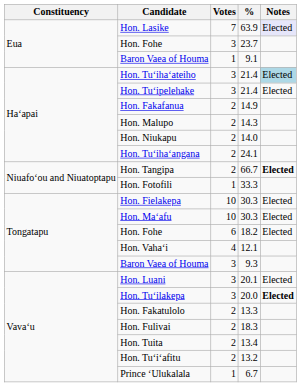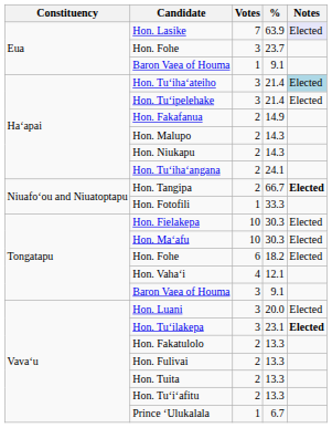 <table class=wikitable>
 <tr>
 <th>Constituency</th>
 <th>Candidate</th>
 <th>Votes</th>
 <th>%</th>
 <th>Notes</th>
 </tr>
 <tr>
 <td rowspan=3>Eua</td>
 <td><a href='#'>Hon. Lasike</a></td>
 <td align=right>7</td>
 <td align=right>63.9</td>
 <td style="background: lavender;">Elected</td>
 </tr>
 <tr>
 <td>Hon. Fohe</td>
 <td align=right>3</td>
 <td align=right>23.7</td>
 <td></td>
 </tr>
 <tr>
 <td><a href='#'>Baron Vaea of Houma</a></td>
 <td align=right>1</td>
 <td align=right>9.1</td>
 <td></td>
 </tr>
 <tr>
 <td rowspan=6>Haʻapai</td>
 <td><a href='#'>Hon. Tuʻihaʻateiho</a></td>
 <td align=right>3</td>
 <td align=right>21.4</td>
 <td style="background: lightblue;">Elected</td>
 </tr>
 <tr>
 <td><a href='#'>Hon. Tuʻipelehake</a></td>
 <td align=right>3</td>
 <td align=right>21.4</td>
 <td>Elected</td>
 </tr>
 <tr>
 <td><a href='#'>Hon. Fakafanua</a></td>
 <td align=right>2</td>
 <td align=right>14.9</td>
 <td></td>
 </tr>
 <tr>
 <td>Hon. Malupo</td>
 <td align=right>2</td>
 <td align=right>14.3</td>
 <td></td>
 </tr>
 <tr>
 <td>Hon. Niukapu</td>
 <td align=right>2</td>
-<td align=right>14.0</td>
+<td align=right>14.3</td>
 <td></td>
 </tr>
 <tr>
 <td><a href='#'>Hon. Tuʻihaʻangana</a></td>
 <td align=right>2</td>
 <td align=right>24.1</td>
 <td></td>
 </tr>
 <tr>
 <td rowspan=2>Niuafoʻou and Niuatoptapu</td>
 <td>Hon. Tangipa</td>
 <td align=right>2</td>
 <td align=right>66.7</td>
 <td><strong>Elected</strong></td>
 </tr>
 <tr>
 <td>Hon. Fotofili</td>
 <td align=right>1</td>
 <td align=right>33.3</td>
 <td></td>
 </tr>
 <tr>
 <td rowspan=5>Tongatapu</td>
 <td><a href='#'>Hon. Fielakepa</a></td>
 <td align=right>10</td>
 <td align=right>30.3</td>
 <td>Elected</td>
 </tr>
 <tr>
 <td><a href='#'>Hon. Maʻafu</a></td>
 <td align=right>10</td>
 <td align=right>30.3</td>
 <td>Elected</td>
 </tr>
 <tr>
 <td>Hon. Fohe</td>
 <td align=right>6</td>
 <td align=right>18.2</td>
 <td>Elected</td>
 </tr>
 <tr>
 <td>Hon. Vahaʻi</td>
 <td align=right>4</td>
 <td align=right>12.1</td>
 <td></td>
 </tr>
 <tr>
 <td><a href='#'>Baron Vaea of Houma</a></td>
 <td align=right>3</td>
-<td align=right>9.3</td>
+<td align=right>9.1</td>
 <td></td>
 </tr>
 <tr>
 <td rowspan=7>Vavaʻu</td>
 <td><a href='#'>Hon. Luani</a></td>
 <td align=right>3</td>
-<td align=right>20.1</td>
+<td align=right>20.0</td>
 <td>Elected</td>
 </tr>
 <tr>
 <td><a href='#'>Hon. Tuʻilakepa</a></td>
 <td align=right>3</td>
-<td align=right>20.0</td>
+<td align=right>23.1</td>
 <td><strong>Elected</strong></td>
 </tr>
 <tr>
 <td>Hon. Fakatulolo</td>
 <td align=right>2</td>
 <td align=right>13.3</td>
 <td></td>
 </tr>
 <tr>
 <td>Hon. Fulivai</td>
 <td align=right>2</td>
-<td align=right>18.3</td>
+<td align=right>13.3</td>
 <td></td>
 </tr>
 <tr>
 <td>Hon. Tuita</td>
 <td align=right>2</td>
-<td align=right>13.4</td>
+<td align=right>13.3</td>
 <td></td>
 </tr>
 <tr>
 <td>Hon. Tuʻiʻafitu</td>
 <td align=right>2</td>
-<td align=right>13.2</td>
+<td align=right>13.3</td>
 <td></td>
 </tr>
 <tr>
 <td>Prince ʻUlukalala</td>
 <td align=right>1</td>
 <td align=right>6.7</td>
 <td></td>
 </tr>
 </table>
